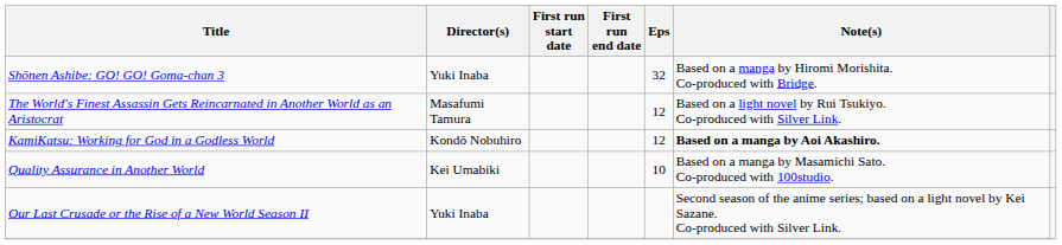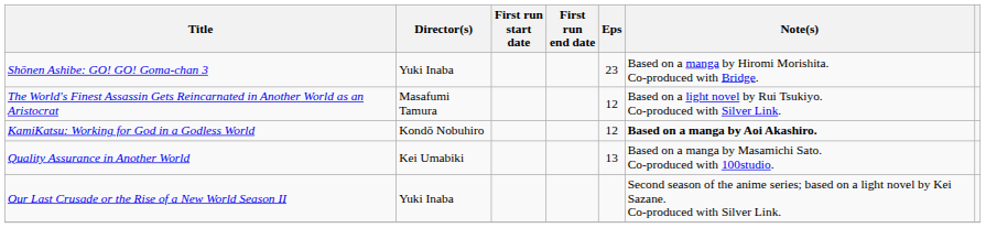 <table class="wikitable sortable">
 <tr>
 <th scope="col">Title</th>
 <th scope="col">Director(s)</th>
 <th scope="col">First run<br>start date</th>
 <th scope="col">First run<br>end date</th>
 <th scope="col" class="unsortable">Eps</th>
 <th scope="col" class="unsortable">Note(s)</th>
 <th scope="col" class="unsortable"></th>
 </tr>
 <tr>
 <td><em><a href='#'>Shōnen Ashibe: GO! GO! Goma-chan 3</a></em></td>
 <td>Yuki Inaba</td>
 <td></td>
 <td></td>
-<td style="text-align:center">32</td>
+<td style="text-align:center">23</td>
 <td>Based on a <a href='#'>manga</a> by Hiromi Morishita.<br>Co-produced with <a href='#'>Bridge</a>.</td>
 <td style="text-align:center"></td>
 </tr>
 <tr>
 <td><em><a href='#'>The World's Finest Assassin Gets Reincarnated in Another World as an Aristocrat</a></em></td>
 <td>Masafumi Tamura</td>
 <td></td>
 <td></td>
 <td style="text-align:center">12</td>
 <td>Based on a <a href='#'>light novel</a> by Rui Tsukiyo.<br>Co-produced with <a href='#'>Silver Link</a>.</td>
 <td style="text-align:center"></td>
 </tr>
 <tr>
 <td><em><a href='#'>KamiKatsu: Working for God in a Godless World</a></em></td>
 <td>Kondō Nobuhiro</td>
 <td></td>
 <td></td>
 <td style="text-align:center">12</td>
 <td><strong>Based on a manga by Aoi Akashiro.</strong></td>
 <td style="text-align:center"></td>
 </tr>
 <tr>
 <td><em><a href='#'>Quality Assurance in Another World</a></em></td>
 <td>Kei Umabiki</td>
 <td></td>
 <td></td>
-<td style="text-align:center">10</td>
+<td style="text-align:center">13</td>
 <td>Based on a manga by Masamichi Sato.<br>Co-produced with <a href='#'>100studio</a>.</td>
 <td style="text-align:center"></td>
 </tr>
 <tr>
 <td><em><a href='#'>Our Last Crusade or the Rise of a New World Season II</a></em></td>
 <td>Yuki Inaba</td>
 <td></td>
 <td></td>
 <td style="text-align:center"></td>
 <td style="text-align:left;">Second season of the anime series; based on a light novel by Kei Sazane.<br>Co-produced with Silver Link.</td>
 <td style="text-align:center"></td>
 </tr>
 <tr>
 </tr>
 </table>
